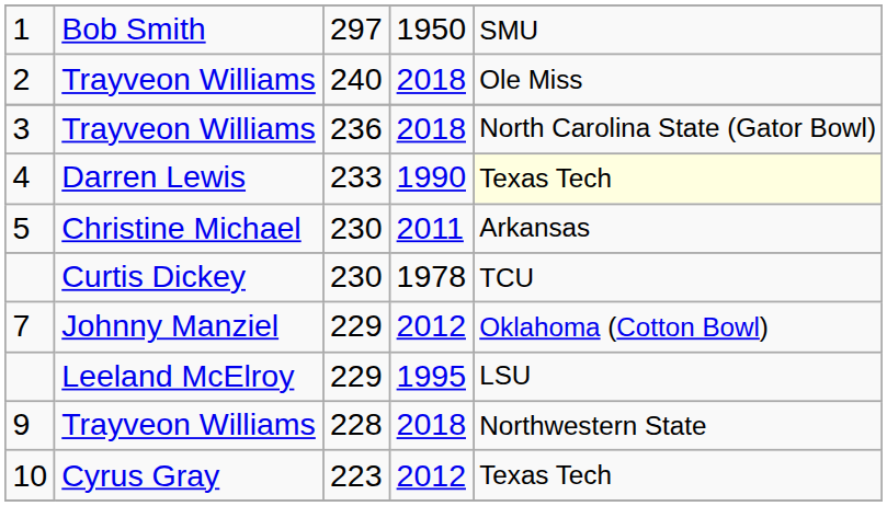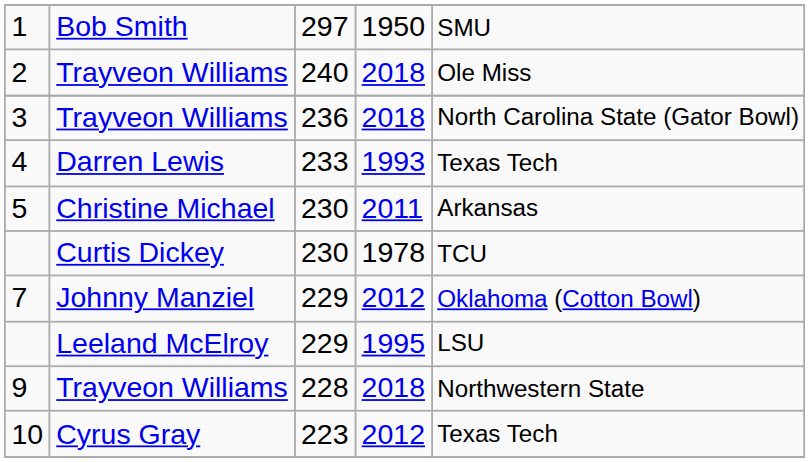 <table class="wikitable">
 <tr>
 </tr>
 <tr>
 <td>1</td>
 <td><a href='#'>Bob Smith</a></td>
 <td>297</td>
 <td>1950</td>
 <td style="font-size:85%;">SMU</td>
 </tr>
 <tr>
 <td>2</td>
 <td><a href='#'>Trayveon Williams</a></td>
 <td>240</td>
 <td><a href='#'>2018</a></td>
 <td style="font-size:85%;">Ole Miss</td>
 </tr>
 <tr>
 </tr>
 <tr>
 <td>3</td>
 <td><a href='#'>Trayveon Williams</a></td>
 <td>236</td>
 <td><a href='#'>2018</a></td>
 <td style="font-size:85%;">North Carolina State (Gator Bowl)</td>
 </tr>
 <tr>
 <td>4</td>
 <td><a href='#'>Darren Lewis</a></td>
 <td>233</td>
-<td><a href='#'>1990</a></td>
-<td style="background: lightyellow; font-size:85%;">Texas Tech</td>
+<td><a href='#'>1993</a></td>
+<td style="font-size:85%;">Texas Tech</td>
 </tr>
 <tr>
 <td>5</td>
 <td><a href='#'>Christine Michael</a></td>
 <td>230</td>
 <td><a href='#'>2011</a></td>
 <td style="font-size:85%;">Arkansas</td>
 </tr>
 <tr>
 <td></td>
 <td><a href='#'>Curtis Dickey</a></td>
 <td>230</td>
 <td>1978</td>
 <td style="font-size:85%;">TCU</td>
 </tr>
 <tr>
 <td>7</td>
 <td><a href='#'>Johnny Manziel</a></td>
 <td>229</td>
 <td><a href='#'>2012</a></td>
 <td style="font-size:85%;"><a href='#'>Oklahoma</a> (<a href='#'>Cotton Bowl</a>)</td>
 </tr>
 <tr>
 <td></td>
 <td><a href='#'>Leeland McElroy</a></td>
 <td>229</td>
 <td><a href='#'>1995</a></td>
 <td style="font-size:85%;">LSU</td>
 </tr>
 <tr>
 <td>9</td>
 <td><a href='#'>Trayveon Williams</a></td>
 <td>228</td>
 <td><a href='#'>2018</a></td>
 <td style="font-size:85%;">Northwestern State</td>
 </tr>
 <tr>
 <td>10</td>
 <td><a href='#'>Cyrus Gray</a></td>
 <td>223</td>
 <td><a href='#'>2012</a></td>
 <td style="font-size:85%;">Texas Tech</td>
 </tr>
 <tr>
 </tr>
 </table>
